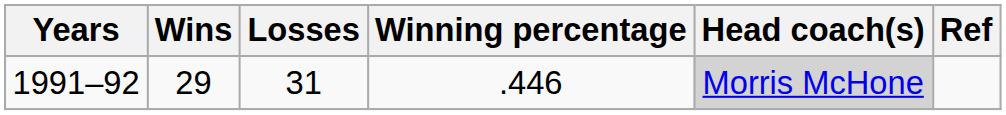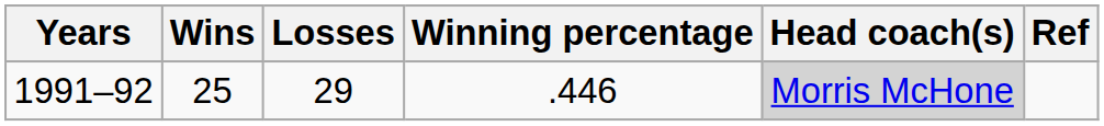 <table class="wikitable" style="text-align:center;">
 <tr>
 <th>Years</th>
 <th>Wins</th>
 <th>Losses</th>
 <th>Winning percentage</th>
 <th>Head coach(s)</th>
 <th>Ref</th>
 </tr>
 <tr>
 <td>1991–92</td>
+<td>25</td>
 <td>29</td>
-<td>31</td>
 <td>.446</td>
 <td style="background: lightgrey;"><a href='#'>Morris McHone</a></td>
 <td></td>
 </tr>
 </table>
